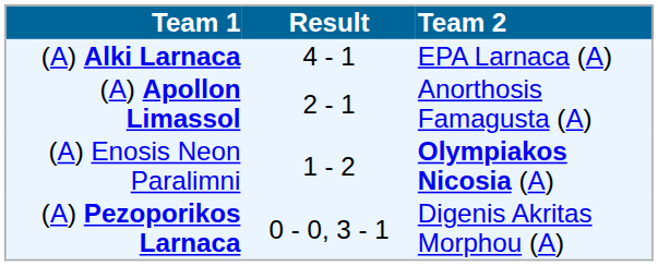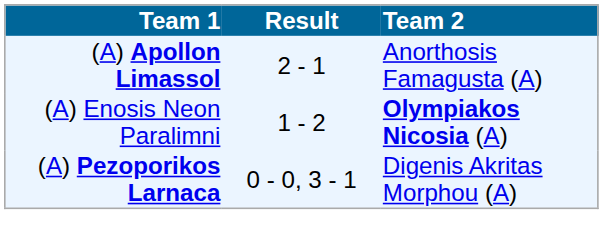 <table cellspacing="0" style="background: #EBF5FF; border: 1px #aaa solid; border-collapse: collapse; font-size: 95%;" width=60%>
 <tr bgcolor=#006699 style="color:white;">
 <th width=30% align="right">Team 1</th>
 <th width=22% align="center">Result</th>
 <th width=30% align="left">Team 2</th>
-</tr>
-<tr>
-<td align=right>(<a href='#'>A</a>) <strong><a href='#'>Alki Larnaca</a></strong></td>
-<td align=center>4 - 1</td>
-<td align=left><a href='#'>EPA Larnaca</a> (<a href='#'>A</a>)</td>
 </tr>
 <tr>
 <td align=right>(<a href='#'>A</a>) <strong><a href='#'>Apollon Limassol</a></strong></td>
 <td align=center>2 - 1</td>
 <td align=left><a href='#'>Anorthosis Famagusta</a> (<a href='#'>A</a>)</td>
 </tr>
 <tr>
 <td align=right>(<a href='#'>A</a>) <a href='#'>Enosis Neon Paralimni</a></td>
 <td align=center>1 - 2</td>
 <td align=left><strong><a href='#'>Olympiakos Nicosia</a></strong> (<a href='#'>A</a>)</td>
 </tr>
 <tr>
 <td align=right>(<a href='#'>A</a>) <strong><a href='#'>Pezoporikos Larnaca</a></strong></td>
 <td align=center>0 - 0, 3 - 1</td>
 <td align=left><a href='#'>Digenis Akritas Morphou</a> (<a href='#'>A</a>)</td>
 </tr>
 <tr>
 </tr>
 </table>
